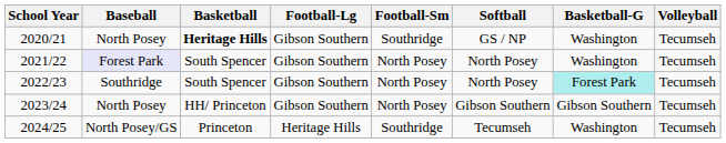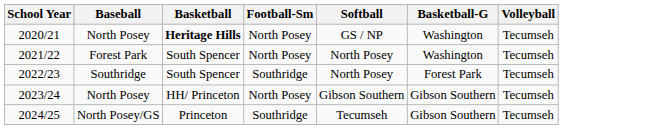 <table class="wikitable" style="text-align:center;">
 <tr bgcolor=#D3D3D3>
 <th>School Year</th>
 <th>Baseball</th>
 <th>Basketball</th>
-<th>Football-Lg</th>
 <th>Football-Sm</th>
 <th>Softball</th>
 <th>Basketball-G</th>
 <th>Volleyball</th>
 </tr>
 <tr>
 <td>2020/21</td>
 <td>North Posey</td>
 <td><strong>Heritage Hills</strong></td>
-<td>Gibson Southern</td>
-<td>Southridge</td>
+<td>North Posey</td>
 <td>GS / NP</td>
 <td>Washington</td>
 <td>Tecumseh</td>
 </tr>
 <tr>
 <td>2021/22</td>
-<td style="background: lavender;">Forest Park</td>
+<td>Forest Park</td>
 <td>South Spencer</td>
-<td>Gibson Southern</td>
 <td>North Posey</td>
 <td>North Posey</td>
 <td>Washington</td>
 <td>Tecumseh</td>
 </tr>
 <tr>
 <td>2022/23</td>
 <td>Southridge</td>
 <td>South Spencer</td>
-<td>Gibson Southern</td>
+<td>Southridge</td>
 <td>North Posey</td>
-<td>North Posey</td>
-<td style="background: paleturquoise;">Forest Park</td>
+<td>Forest Park</td>
 <td>Tecumseh</td>
 </tr>
 <tr>
 <td>2023/24</td>
 <td>North Posey</td>
 <td>HH/ Princeton</td>
-<td>Gibson Southern</td>
 <td>North Posey</td>
 <td>Gibson Southern</td>
 <td>Gibson Southern</td>
 <td>Tecumseh</td>
 </tr>
 <tr>
 <td>2024/25</td>
 <td>North Posey/GS</td>
 <td>Princeton</td>
-<td>Heritage Hills</td>
 <td>Southridge</td>
 <td>Tecumseh</td>
-<td>Washington</td>
+<td>Gibson Southern</td>
 <td>Tecumseh</td>
 </tr>
 </table>
